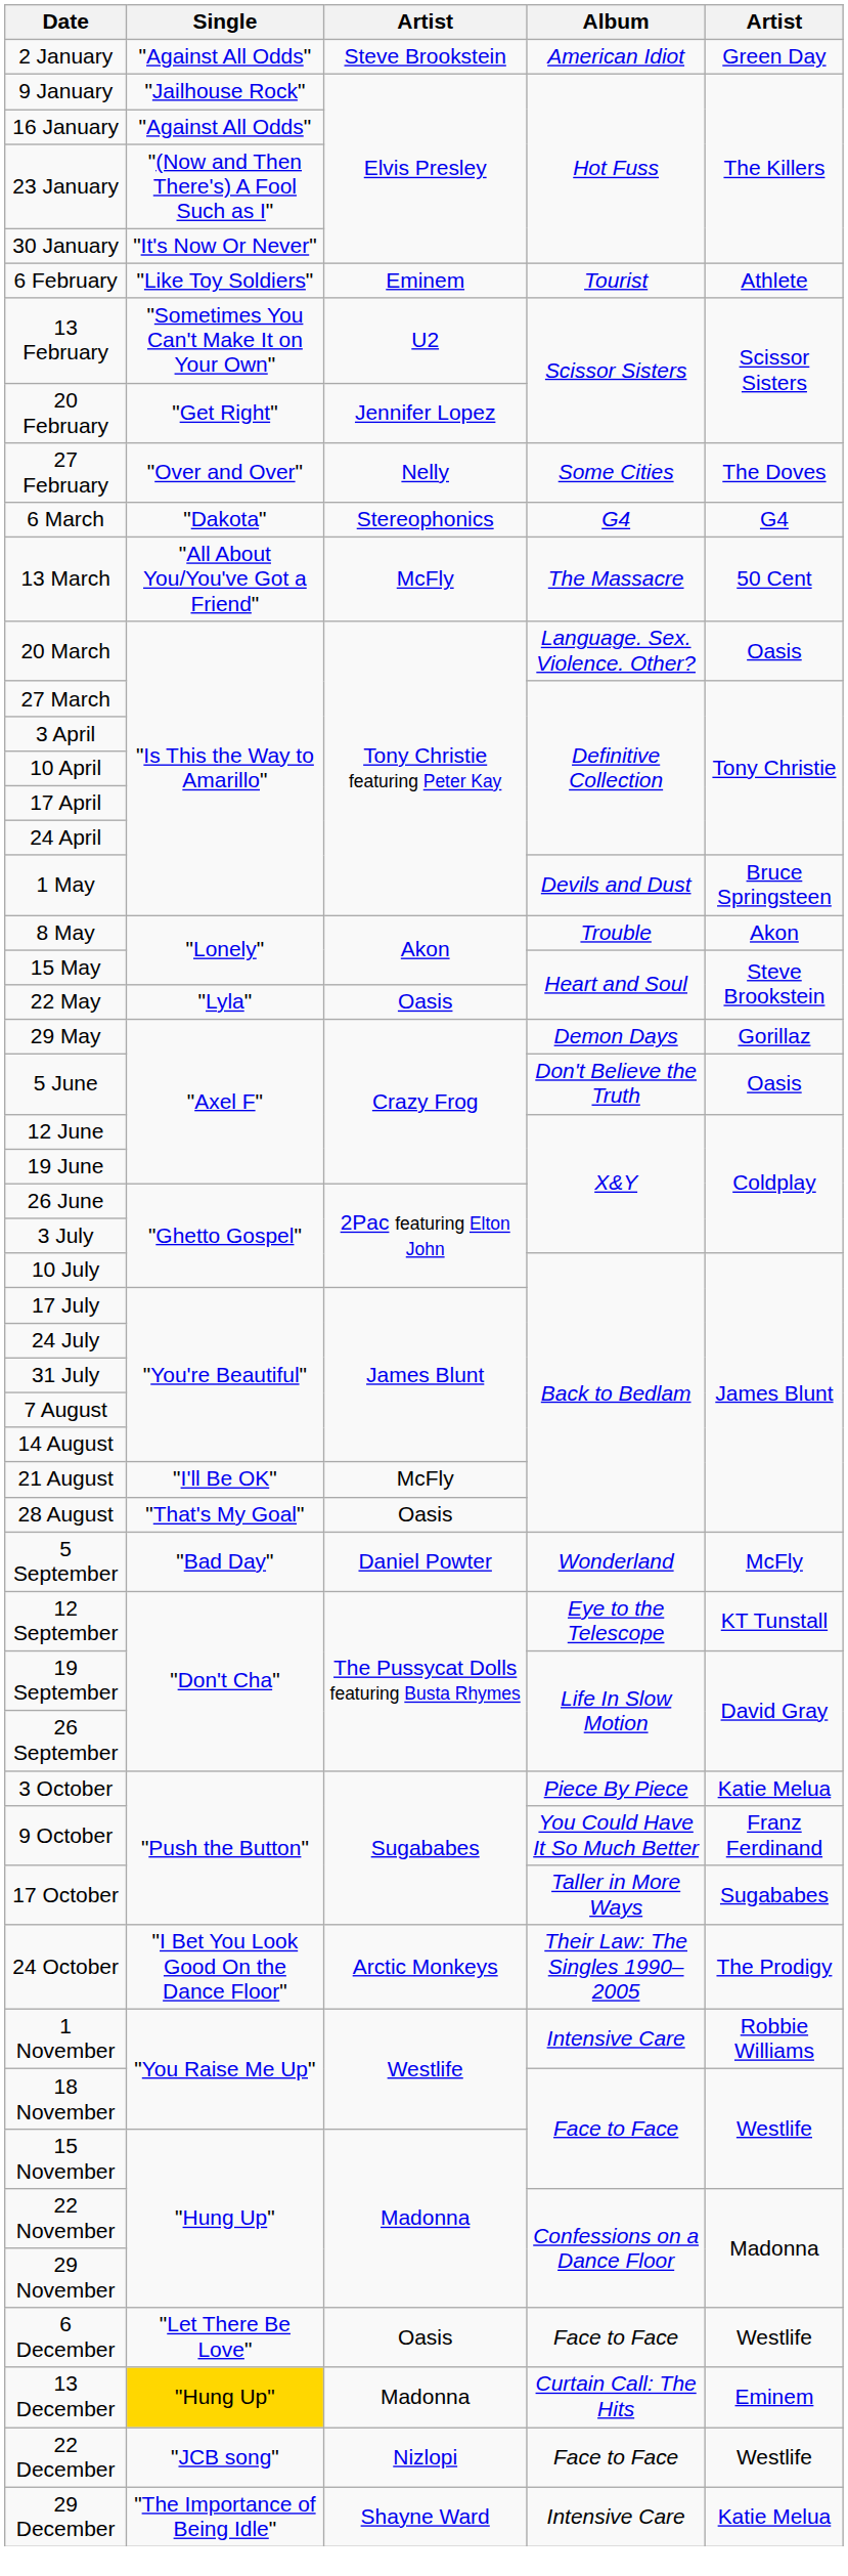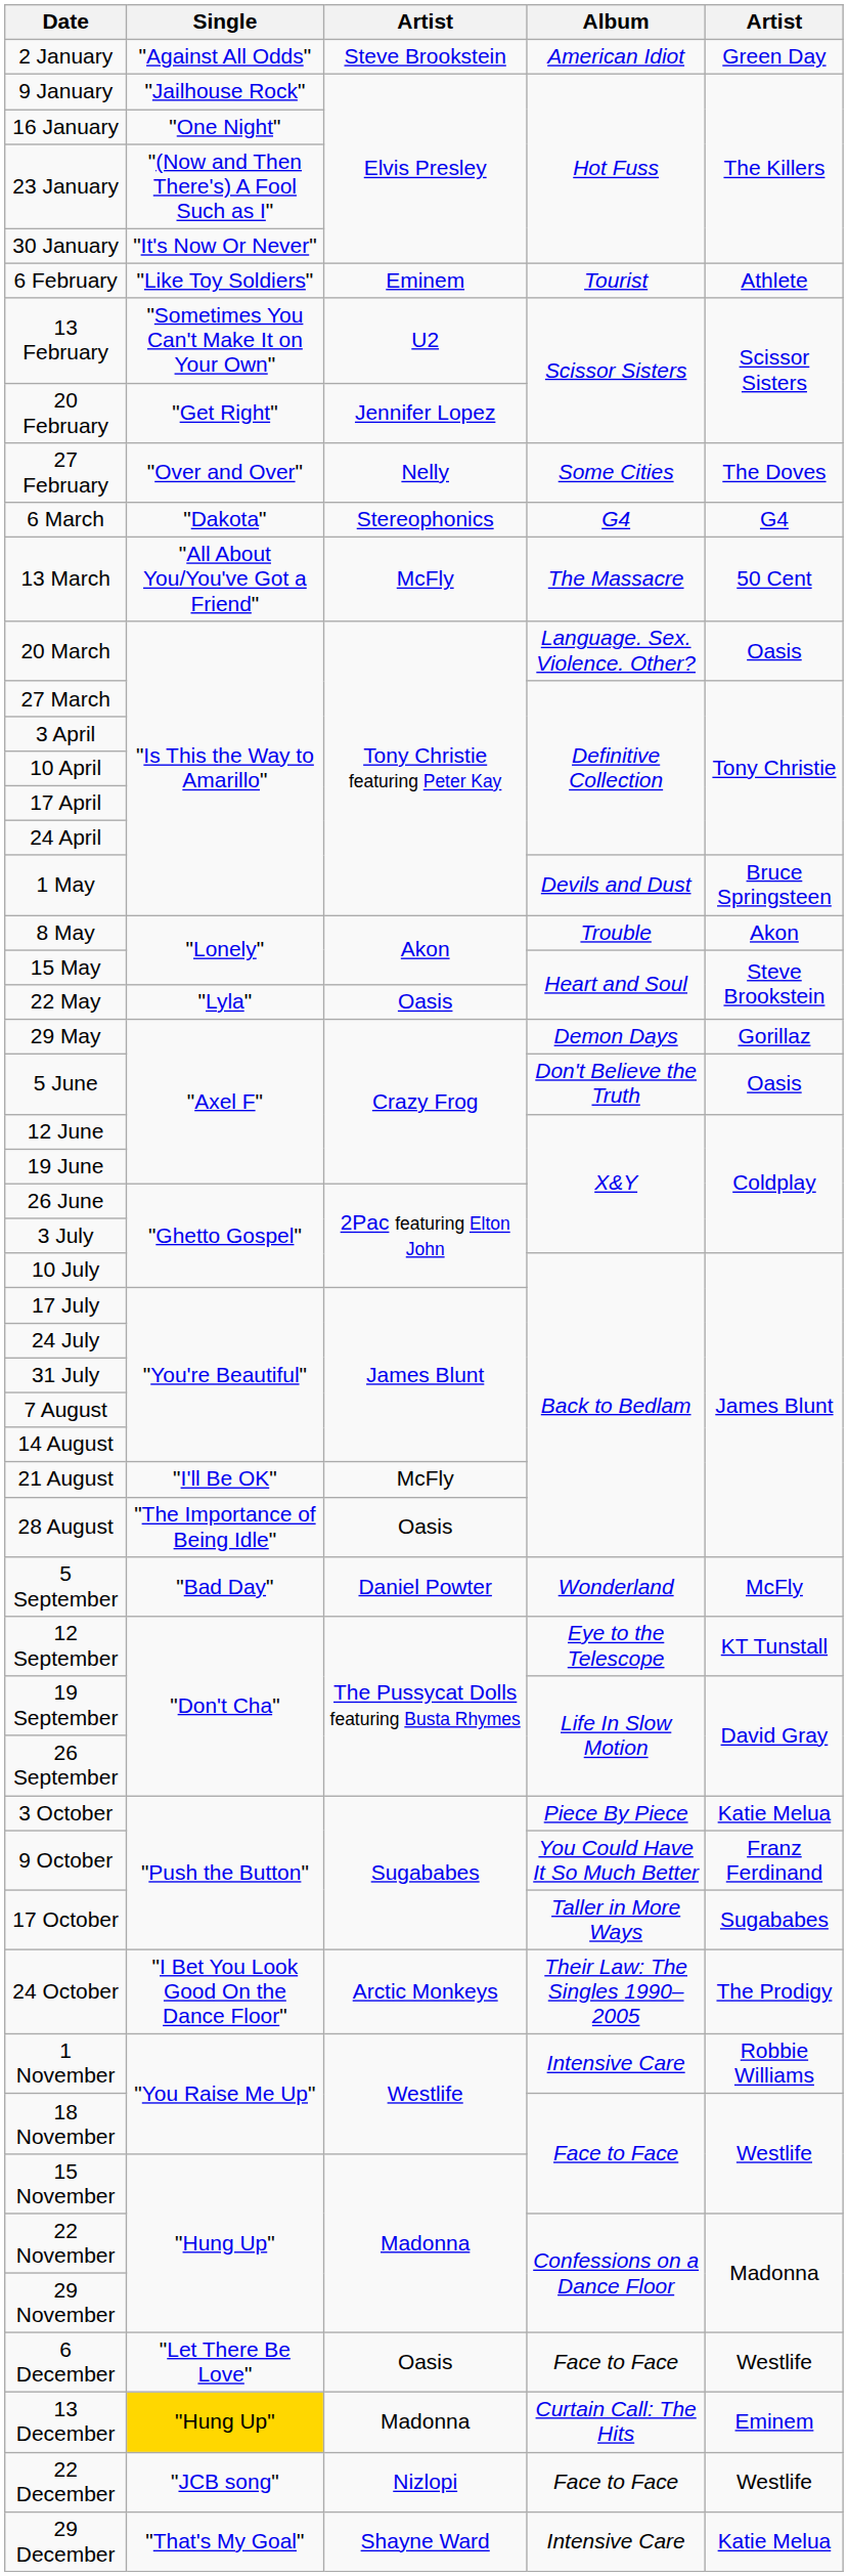 <table class="wikitable" style="font-size:97%; text-align:center;">
 <tr>
 <th>Date</th>
 <th>Single</th>
 <th>Artist</th>
 <th>Album</th>
 <th>Artist</th>
 </tr>
 <tr>
 <td>2 January</td>
 <td>"<a href='#'>Against All Odds</a>"</td>
 <td><a href='#'>Steve Brookstein</a></td>
 <td><em><a href='#'>American Idiot</a></em></td>
 <td><a href='#'>Green Day</a></td>
 </tr>
 <tr>
 <td>9 January</td>
 <td>"<a href='#'>Jailhouse Rock</a>"</td>
 <td rowspan="4"><a href='#'>Elvis Presley</a></td>
 <td rowspan="4"><em><a href='#'>Hot Fuss</a></em></td>
 <td rowspan="4"><a href='#'>The Killers</a></td>
 </tr>
 <tr>
 <td>16 January</td>
-<td>"<a href='#'>Against All Odds</a>"</td>
+<td>"<a href='#'>One Night</a>"</td>
 </tr>
 <tr>
 <td>23 January</td>
 <td>"<a href='#'>(Now and Then There's) A Fool Such as I</a>"</td>
 </tr>
 <tr>
 <td>30 January</td>
 <td>"<a href='#'>It's Now Or Never</a>"</td>
 </tr>
 <tr>
 <td>6 February</td>
 <td>"<a href='#'>Like Toy Soldiers</a>"</td>
 <td><a href='#'>Eminem</a></td>
 <td><em><a href='#'>Tourist</a></em></td>
 <td><a href='#'>Athlete</a></td>
 </tr>
 <tr>
 <td>13 February</td>
 <td>"<a href='#'>Sometimes You Can't Make It on Your Own</a>"</td>
 <td><a href='#'>U2</a></td>
 <td rowspan="2"><em><a href='#'>Scissor Sisters</a></em></td>
 <td rowspan="2"><a href='#'>Scissor Sisters</a></td>
 </tr>
 <tr>
 <td>20 February</td>
 <td>"<a href='#'>Get Right</a>"</td>
 <td><a href='#'>Jennifer Lopez</a></td>
 </tr>
 <tr>
 <td>27 February</td>
 <td>"<a href='#'>Over and Over</a>"</td>
 <td><a href='#'>Nelly</a></td>
 <td><em><a href='#'>Some Cities</a></em></td>
 <td><a href='#'>The Doves</a></td>
 </tr>
 <tr>
 <td>6 March</td>
 <td>"<a href='#'>Dakota</a>"</td>
 <td><a href='#'>Stereophonics</a></td>
 <td><em><a href='#'>G4</a></em></td>
 <td><a href='#'>G4</a></td>
 </tr>
 <tr>
 <td>13 March</td>
 <td>"<a href='#'>All About You/You've Got a Friend</a>"</td>
 <td><a href='#'>McFly</a></td>
 <td><em><a href='#'>The Massacre</a></em></td>
 <td><a href='#'>50 Cent</a></td>
 </tr>
 <tr>
 <td>20 March</td>
 <td rowspan="7">"<a href='#'>Is This the Way to Amarillo</a>"</td>
 <td rowspan="7"><a href='#'>Tony Christie</a> <small> featuring <a href='#'>Peter Kay</a> </small></td>
 <td><em><a href='#'>Language. Sex. Violence. Other?</a></em></td>
 <td><a href='#'>Oasis</a></td>
 </tr>
 <tr>
 <td>27 March</td>
 <td rowspan="5"><em><a href='#'>Definitive Collection</a></em></td>
 <td rowspan="5"><a href='#'>Tony Christie</a></td>
 </tr>
 <tr>
 <td>3 April</td>
 </tr>
 <tr>
 <td>10 April</td>
 </tr>
 <tr>
 <td>17 April</td>
 </tr>
 <tr>
 <td>24 April</td>
 </tr>
 <tr>
 <td>1 May</td>
 <td><em><a href='#'>Devils and Dust</a></em></td>
 <td><a href='#'>Bruce Springsteen</a></td>
 </tr>
 <tr>
 <td>8 May</td>
 <td rowspan="2">"<a href='#'>Lonely</a>"</td>
 <td rowspan="2"><a href='#'>Akon</a></td>
 <td><em><a href='#'>Trouble</a></em></td>
 <td><a href='#'>Akon</a></td>
 </tr>
 <tr>
 <td>15 May</td>
 <td rowspan="2"><em><a href='#'>Heart and Soul</a></em></td>
 <td rowspan="2"><a href='#'>Steve Brookstein</a></td>
 </tr>
 <tr>
 <td>22 May</td>
 <td>"<a href='#'>Lyla</a>"</td>
 <td><a href='#'>Oasis</a></td>
 </tr>
 <tr>
 <td>29 May</td>
 <td rowspan="4">"<a href='#'>Axel F</a>"</td>
 <td rowspan="4"><a href='#'>Crazy Frog</a></td>
 <td><em><a href='#'>Demon Days</a></em></td>
 <td><a href='#'>Gorillaz</a></td>
 </tr>
 <tr>
 <td>5 June</td>
 <td><em><a href='#'>Don't Believe the Truth</a></em></td>
 <td><a href='#'>Oasis</a></td>
 </tr>
 <tr>
 <td>12 June</td>
 <td rowspan="4"><em><a href='#'>X&Y</a></em></td>
 <td rowspan="4"><a href='#'>Coldplay</a></td>
 </tr>
 <tr>
 <td>19 June</td>
 </tr>
 <tr>
 <td>26 June</td>
 <td rowspan="3">"<a href='#'>Ghetto Gospel</a>"</td>
 <td rowspan="3"><a href='#'>2Pac</a> <small> featuring <a href='#'>Elton John</a> </small></td>
 </tr>
 <tr>
 <td>3 July</td>
 </tr>
 <tr>
 <td>10 July</td>
 <td rowspan="8"><em><a href='#'>Back to Bedlam</a></em></td>
 <td rowspan="8"><a href='#'>James Blunt</a></td>
 </tr>
 <tr>
 <td>17 July</td>
 <td rowspan="5">"<a href='#'>You're Beautiful</a>"</td>
 <td rowspan="5"><a href='#'>James Blunt</a></td>
 </tr>
 <tr>
 <td>24 July</td>
 </tr>
 <tr>
 <td>31 July</td>
 </tr>
 <tr>
 <td>7 August</td>
 </tr>
 <tr>
 <td>14 August</td>
 </tr>
 <tr>
 <td>21 August</td>
 <td>"<a href='#'>I'll Be OK</a>"</td>
 <td>McFly</td>
 </tr>
 <tr>
 <td>28 August</td>
-<td>"<a href='#'>That's My Goal</a>"</td>
+<td>"<a href='#'>The Importance of Being Idle</a>"</td>
 <td>Oasis</td>
 </tr>
 <tr>
 <td>5 September</td>
 <td>"<a href='#'>Bad Day</a>"</td>
 <td><a href='#'>Daniel Powter</a></td>
 <td><em><a href='#'>Wonderland</a></em></td>
 <td><a href='#'>McFly</a></td>
 </tr>
 <tr>
 <td>12 September</td>
 <td rowspan="3">"<a href='#'>Don't Cha</a>"</td>
 <td rowspan="3"><a href='#'>The Pussycat Dolls</a> <small> featuring <a href='#'>Busta Rhymes</a> </small></td>
 <td><em><a href='#'>Eye to the Telescope</a></em></td>
 <td><a href='#'>KT Tunstall</a></td>
 </tr>
 <tr>
 <td>19 September</td>
 <td rowspan="2"><em><a href='#'>Life In Slow Motion</a></em></td>
 <td rowspan="2"><a href='#'>David Gray</a></td>
 </tr>
 <tr>
 <td>26 September</td>
 </tr>
 <tr>
 <td>3 October</td>
 <td rowspan="3">"<a href='#'>Push the Button</a>"</td>
 <td rowspan="3"><a href='#'>Sugababes</a></td>
 <td><em><a href='#'>Piece By Piece</a></em></td>
 <td><a href='#'>Katie Melua</a></td>
 </tr>
 <tr>
 <td>9 October</td>
 <td><em><a href='#'>You Could Have It So Much Better</a></em></td>
 <td><a href='#'>Franz Ferdinand</a></td>
 </tr>
 <tr>
 <td>17 October</td>
 <td><em><a href='#'>Taller in More Ways</a></em></td>
 <td><a href='#'>Sugababes</a></td>
 </tr>
 <tr>
 <td>24 October</td>
 <td>"<a href='#'>I Bet You Look Good On the Dance Floor</a>"</td>
 <td><a href='#'>Arctic Monkeys</a></td>
 <td><em><a href='#'>Their Law: The Singles 1990–2005</a></em></td>
 <td><a href='#'>The Prodigy</a></td>
 </tr>
 <tr>
 <td>1 November</td>
 <td rowspan="2">"<a href='#'>You Raise Me Up</a>"</td>
 <td rowspan="2"><a href='#'>Westlife</a></td>
 <td><em><a href='#'>Intensive Care</a></em></td>
 <td><a href='#'>Robbie Williams</a></td>
 </tr>
 <tr>
 <td>18 November</td>
 <td rowspan="2"><em><a href='#'>Face to Face</a></em></td>
 <td rowspan="2"><a href='#'>Westlife</a></td>
 </tr>
 <tr>
 <td>15 November</td>
 <td rowspan="3">"<a href='#'>Hung Up</a>"</td>
 <td rowspan="3"><a href='#'>Madonna</a></td>
 </tr>
 <tr>
 <td>22 November</td>
 <td rowspan="2"><em><a href='#'>Confessions on a Dance Floor</a></em></td>
 <td rowspan="2">Madonna</td>
 </tr>
 <tr>
 <td>29 November</td>
 </tr>
 <tr>
 <td>6 December</td>
 <td>"<a href='#'>Let There Be Love</a>"</td>
 <td>Oasis</td>
 <td><em>Face to Face</em></td>
 <td>Westlife</td>
 </tr>
 <tr>
 <td>13 December</td>
 <td style="background: gold;">"Hung Up"</td>
 <td>Madonna</td>
 <td><em><a href='#'>Curtain Call: The Hits</a></em></td>
 <td><a href='#'>Eminem</a></td>
 </tr>
 <tr>
 <td>22 December</td>
 <td>"<a href='#'>JCB song</a>"</td>
 <td><a href='#'>Nizlopi</a></td>
 <td><em>Face to Face</em></td>
 <td>Westlife</td>
 </tr>
 <tr>
 <td>29 December</td>
-<td>"<a href='#'>The Importance of Being Idle</a>"</td>
+<td>"<a href='#'>That's My Goal</a>"</td>
 <td><a href='#'>Shayne Ward</a></td>
 <td><em>Intensive Care</em></td>
 <td><a href='#'>Katie Melua</a></td>
 </tr>
 </table>
